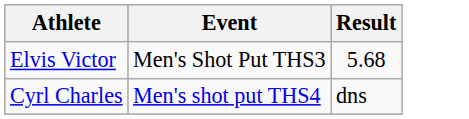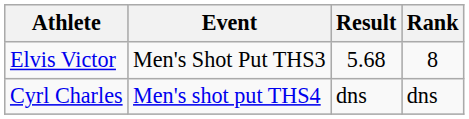 <table class="wikitable" style="font-size:90%">
 <tr>
 <th>Athlete</th>
 <th>Event</th>
 <th>Result</th>
+<th>Rank</th>
 </tr>
 <tr>
 <td><a href='#'>Elvis Victor</a></td>
 <td>Men's Shot Put THS3</td>
 <td align="center">5.68</td>
+<td align="center">8</td>
 </tr>
 <tr>
 <td><a href='#'>Cyrl Charles</a></td>
 <td><a href='#'>Men's shot put THS4</a></td>
 <td>dns</td>
+<td>dns</td>
 </tr>
 </table>
